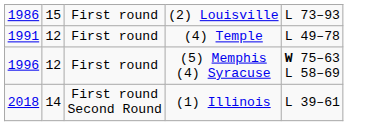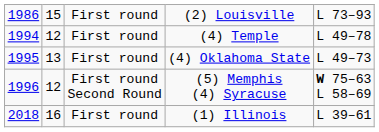 <table class="wikitable">
 <tr align="center">
 <td><a href='#'>1986</a></td>
 <td>15</td>
 <td>First round</td>
 <td>(2) <a href='#'>Louisville</a></td>
 <td>L 73–93</td>
 </tr>
 <tr align="center">
-<td><a href='#'>1991</a></td>
+<td><a href='#'>1994</a></td>
 <td>12</td>
 <td>First round</td>
 <td>(4) <a href='#'>Temple</a></td>
 <td>L 49–78</td>
 </tr>
 <tr align="center">
+<td><a href='#'>1995</a></td>
+<td>13</td>
+<td>First round</td>
+<td>(4) <a href='#'>Oklahoma State</a></td>
+<td>L 49–73</td>
+</tr>
+<tr align="center">
 <td><a href='#'>1996</a></td>
 <td>12</td>
-<td>First round</td>
+<td>First round<br>Second Round</td>
 <td>(5) <a href='#'>Memphis</a><br>(4) <a href='#'>Syracuse</a></td>
 <td><strong>W</strong> 75–63<br>L 58–69</td>
 </tr>
 <tr align="center">
 <td><a href='#'>2018</a></td>
-<td>14</td>
-<td>First round<br>Second Round</td>
+<td>16</td>
+<td>First round</td>
 <td>(1) <a href='#'>Illinois</a></td>
 <td>L 39–61</td>
 </tr>
 </table>
